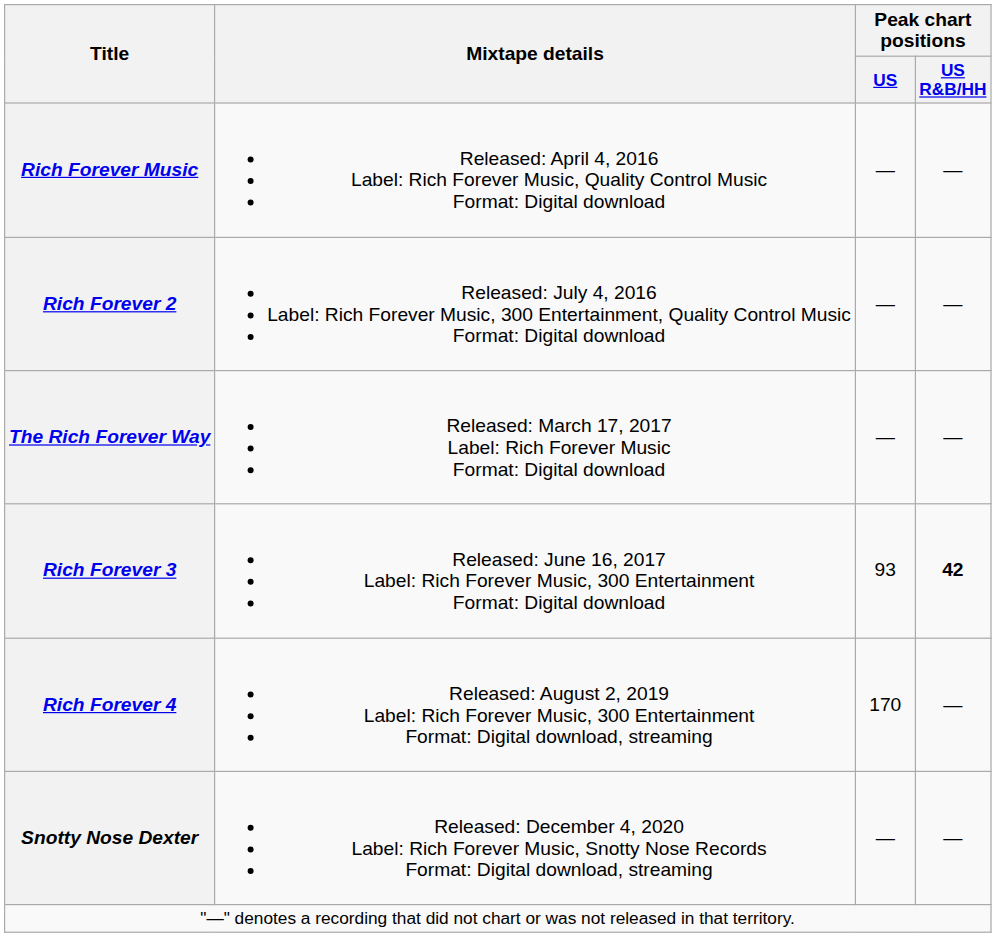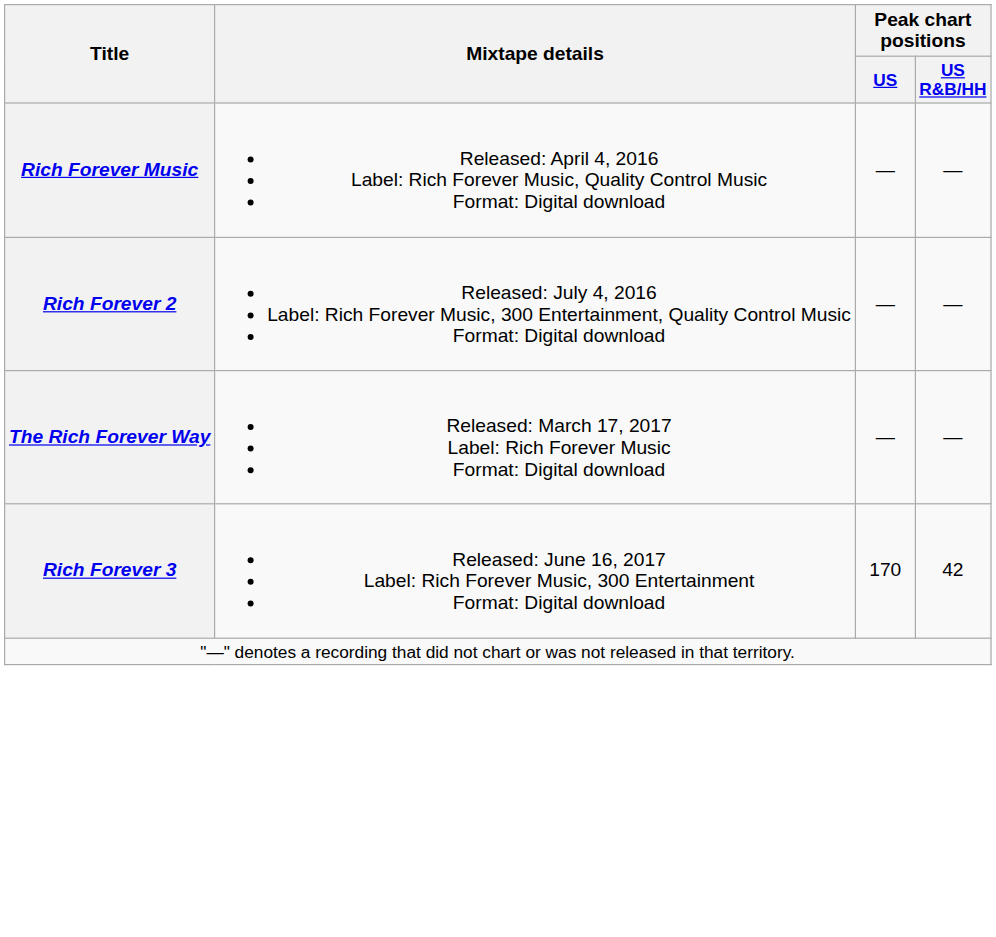 <table class="wikitable plainrowheaders" style="text-align:center">
 <tr>
 <th rowspan="2">Title</th>
 <th rowspan="2">Mixtape details</th>
 <th colspan="2">Peak chart positions</th>
 </tr>
 <tr>
 <th scope="col" style="width:3em;font-size:90%;"><a href='#'>US</a></th>
 <th scope="col" style="width:3em;font-size:90%;"><a href='#'>US<br>R&B/HH</a></th>
 </tr>
 <tr>
 <th scope="row"><em><a href='#'>Rich Forever Music</a></em><br></th>
 <td><br><ul><li>Released: April 4, 2016</li><li>Label: Rich Forever Music, Quality Control Music</li><li>Format: Digital download</li></ul></td>
 <td>—</td>
 <td>—</td>
 </tr>
 <tr>
 <th scope="row"><em><a href='#'>Rich Forever 2</a></em><br></th>
 <td><br><ul><li>Released: July 4, 2016</li><li>Label: Rich Forever Music, 300 Entertainment, Quality Control Music</li><li>Format: Digital download</li></ul></td>
 <td>—</td>
 <td>—</td>
 </tr>
 <tr>
 <th scope="row"><em><a href='#'>The Rich Forever Way</a></em> <br></th>
 <td><br><ul><li>Released: March 17, 2017</li><li>Label: Rich Forever Music</li><li>Format: Digital download</li></ul></td>
 <td>—</td>
 <td>—</td>
 </tr>
 <tr>
 <th scope="row"><em><a href='#'>Rich Forever 3</a></em> <br></th>
 <td><br><ul><li>Released: June 16, 2017</li><li>Label: Rich Forever Music, 300 Entertainment</li><li>Format: Digital download</li></ul></td>
-<td>93</td>
-<td><strong>42</strong></td>
-</tr>
-<tr>
-<th scope="row"><em><a href='#'>Rich Forever 4</a></em> <br></th>
-<td><br><ul><li>Released: August 2, 2019</li><li>Label: Rich Forever Music, 300 Entertainment</li><li>Format: Digital download, streaming</li></ul></td>
 <td>170</td>
-<td>—</td>
-</tr>
-<tr>
-<th scope="row"><em>Snotty Nose Dexter</em><br></th>
-<td><br><ul><li>Released: December 4, 2020</li><li>Label: Rich Forever Music, Snotty Nose Records</li><li>Format: Digital download, streaming</li></ul></td>
-<td>—</td>
-<td>—</td>
+<td>42</td>
 </tr>
 <tr>
 <td colspan="4" style="font-size:90%">"—" denotes a recording that did not chart or was not released in that territory.</td>
 </tr>
 </table>
